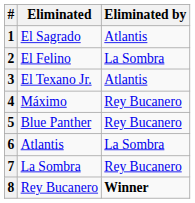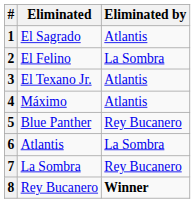 <table class="wikitable sortable">
 <tr>
 <th scope="row">#</th>
 <th scope="row">Eliminated</th>
 <th scope="row">Eliminated by</th>
 </tr>
 <tr>
 <th scope="row">1</th>
 <td><a href='#'>El Sagrado</a></td>
 <td><a href='#'>Atlantis</a></td>
 </tr>
 <tr>
 <th scope="row">2</th>
 <td><a href='#'>El Felino</a></td>
 <td><a href='#'>La Sombra</a></td>
 </tr>
 <tr>
 <th scope="row">3</th>
 <td><a href='#'>El Texano Jr.</a></td>
 <td><a href='#'>Atlantis</a></td>
 </tr>
 <tr>
 <th scope="row">4</th>
 <td><a href='#'>Máximo</a></td>
-<td><a href='#'>Rey Bucanero</a></td>
+<td><a href='#'>Atlantis</a></td>
 </tr>
 <tr>
 <th scope="row">5</th>
 <td><a href='#'>Blue Panther</a></td>
 <td><a href='#'>Rey Bucanero</a></td>
 </tr>
 <tr>
 <th scope="row">6</th>
 <td><a href='#'>Atlantis</a></td>
 <td><a href='#'>La Sombra</a></td>
 </tr>
 <tr>
 <th scope="row">7</th>
 <td><a href='#'>La Sombra</a></td>
 <td><a href='#'>Rey Bucanero</a></td>
 </tr>
 <tr>
 <th scope="row">8</th>
 <td><a href='#'>Rey Bucanero</a></td>
 <td><strong>Winner</strong></td>
 </tr>
 </table>
